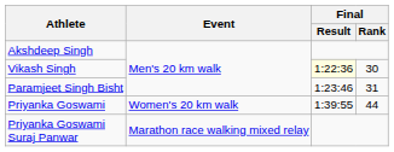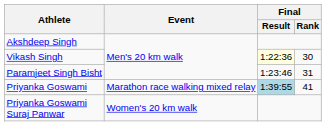 <table class="wikitable" style="font-size:90%">
 <tr>
 <th rowspan="2">Athlete</th>
 <th rowspan="2">Event</th>
 <th colspan="2">Final</th>
 </tr>
 <tr style="font-size:95%">
 <th>Result</th>
 <th>Rank</th>
 </tr>
 <tr align=center>
 <td align=left><a href='#'>Akshdeep Singh</a></td>
 <td align=left rowspan=3><a href='#'>Men's 20 km walk</a></td>
 <td colspan="2"></td>
 </tr>
 <tr align=center>
 <td align=left><a href='#'>Vikash Singh</a></td>
 <td style="background: lightyellow;">1:22:36</td>
 <td>30</td>
 </tr>
 <tr align=center>
 <td align=left><a href='#'>Paramjeet Singh Bisht</a></td>
 <td>1:23:46</td>
 <td>31</td>
 </tr>
 <tr align=center>
 <td align=left><a href='#'>Priyanka Goswami</a></td>
-<td align=left><a href='#'>Women's 20 km walk</a></td>
-<td>1:39:55</td>
-<td>44</td>
+<td align=left><a href='#'>Marathon race walking mixed relay</a></td>
+<td style="background: lightblue;">1:39:55</td>
+<td>41</td>
 </tr>
 <tr align=center>
 <td align=left><a href='#'>Priyanka Goswami</a> <br> <a href='#'>Suraj Panwar</a></td>
-<td align=left><a href='#'>Marathon race walking mixed relay</a></td>
+<td align=left><a href='#'>Women's 20 km walk</a></td>
 <td colspan="2"></td>
 </tr>
 </table>
